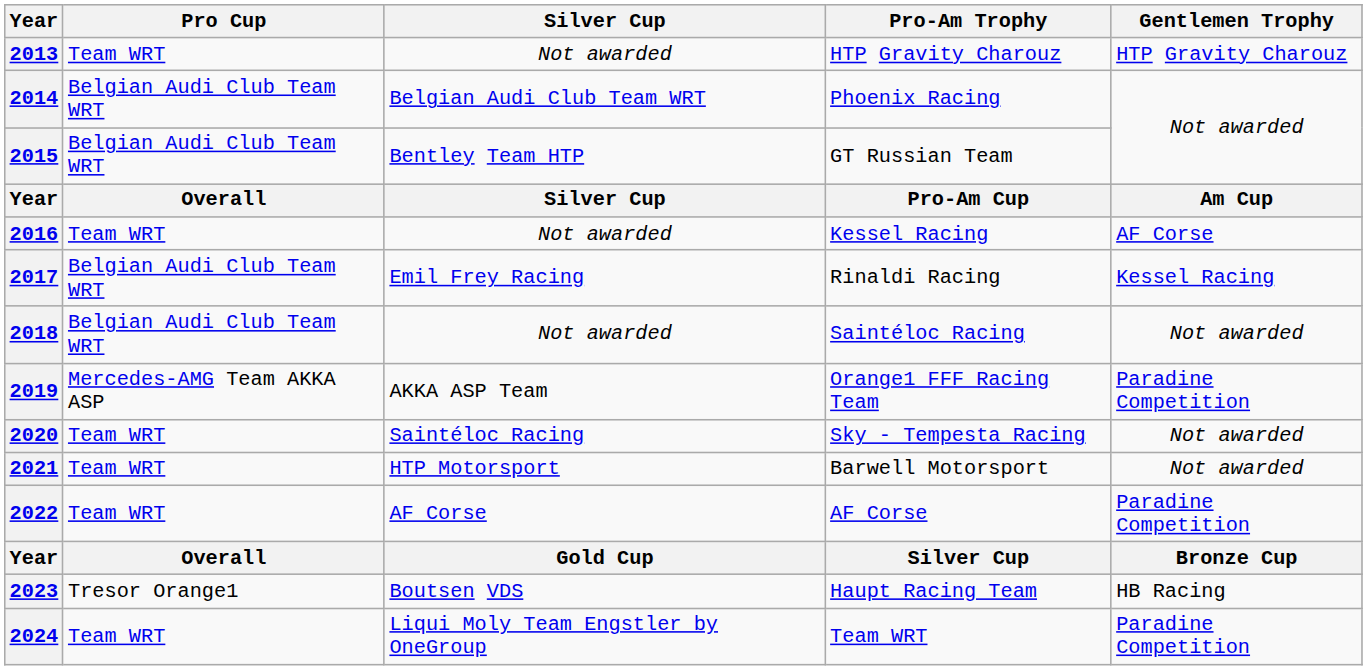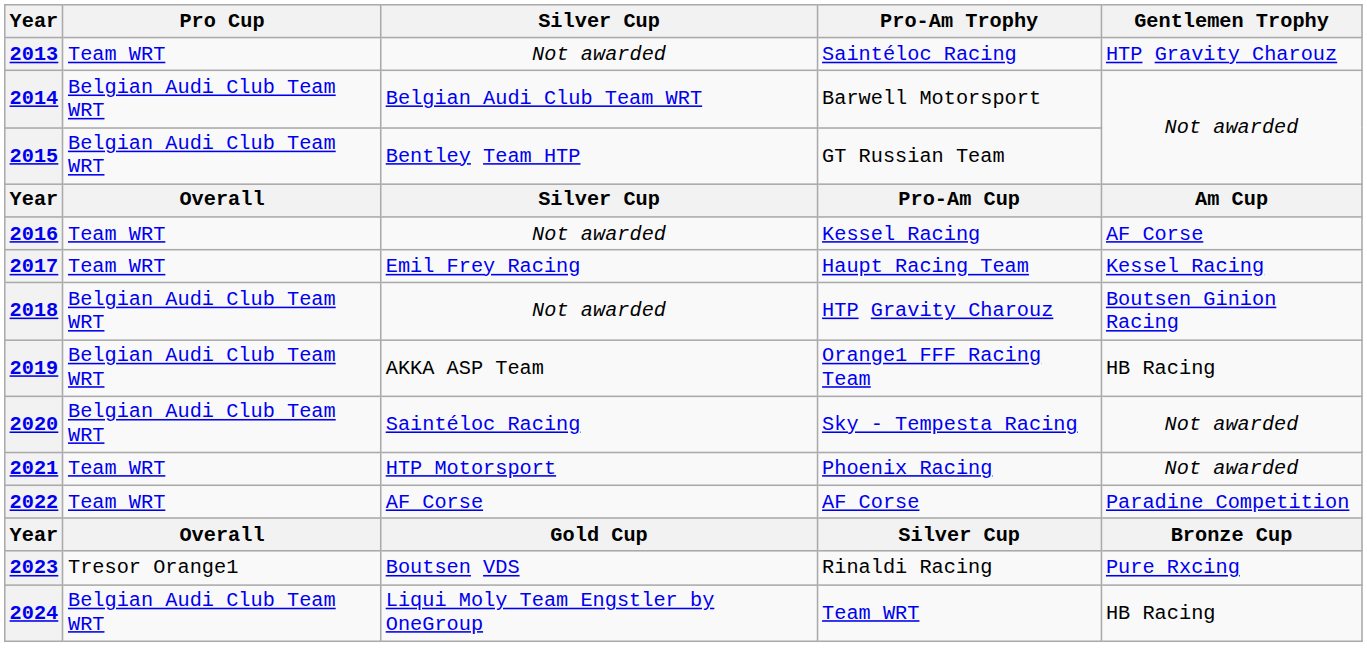 <table class="wikitable">
 <tr>
 <th>Year</th>
 <th>Pro Cup</th>
 <th>Silver Cup</th>
 <th>Pro-Am Trophy</th>
 <th>Gentlemen Trophy</th>
 </tr>
 <tr>
 <th><a href='#'>2013</a></th>
 <td> <a href='#'>Team WRT</a></td>
 <td align=center><em>Not awarded</em></td>
-<td> <a href='#'>HTP</a> <a href='#'>Gravity Charouz</a></td>
+<td> <a href='#'>Saintéloc Racing</a></td>
 <td> <a href='#'>HTP</a> <a href='#'>Gravity Charouz</a></td>
 </tr>
 <tr>
 <th><a href='#'>2014</a></th>
 <td> <a href='#'>Belgian Audi Club Team WRT</a></td>
 <td> <a href='#'>Belgian Audi Club Team WRT</a></td>
-<td> <a href='#'>Phoenix Racing</a></td>
+<td> Barwell Motorsport</td>
 <td rowspan=2 align=center><em>Not awarded</em></td>
 </tr>
 <tr>
 <th><a href='#'>2015</a></th>
 <td> <a href='#'>Belgian Audi Club Team WRT</a></td>
 <td> <a href='#'>Bentley</a> <a href='#'>Team HTP</a></td>
 <td> GT Russian Team</td>
 </tr>
 <tr>
 <th>Year</th>
 <th>Overall</th>
 <th>Silver Cup</th>
 <th>Pro-Am Cup</th>
 <th>Am Cup</th>
 </tr>
 <tr>
 <th><a href='#'>2016</a></th>
 <td> <a href='#'>Team WRT</a></td>
 <td align=center><em>Not awarded</em></td>
 <td> <a href='#'>Kessel Racing</a></td>
 <td> <a href='#'>AF Corse</a></td>
 </tr>
 <tr>
 <th><a href='#'>2017</a></th>
-<td> <a href='#'>Belgian Audi Club Team WRT</a></td>
+<td> <a href='#'>Team WRT</a></td>
 <td> <a href='#'>Emil Frey Racing</a></td>
-<td> Rinaldi Racing</td>
+<td> <a href='#'>Haupt Racing Team</a></td>
 <td> <a href='#'>Kessel Racing</a></td>
 </tr>
 <tr>
 <th><a href='#'>2018</a></th>
 <td> <a href='#'>Belgian Audi Club Team WRT</a></td>
 <td align=center><em>Not awarded</em></td>
-<td> <a href='#'>Saintéloc Racing</a></td>
-<td align=center><em>Not awarded</em></td>
+<td> <a href='#'>HTP</a> <a href='#'>Gravity Charouz</a></td>
+<td> <a href='#'>Boutsen Ginion Racing</a></td>
 </tr>
 <tr>
 <th><a href='#'>2019</a></th>
-<td> <a href='#'>Mercedes-AMG</a> Team AKKA ASP</td>
+<td> <a href='#'>Belgian Audi Club Team WRT</a></td>
 <td> AKKA ASP Team</td>
 <td> <a href='#'>Orange1 FFF Racing Team</a></td>
-<td> <a href='#'>Paradine Competition</a></td>
+<td> HB Racing</td>
 </tr>
 <tr>
 <th><a href='#'>2020</a></th>
-<td> <a href='#'>Team WRT</a></td>
+<td> <a href='#'>Belgian Audi Club Team WRT</a></td>
 <td> <a href='#'>Saintéloc Racing</a></td>
 <td> <a href='#'>Sky - Tempesta Racing</a></td>
 <td align=center><em>Not awarded</em></td>
 </tr>
 <tr>
 <th><a href='#'>2021</a></th>
 <td> <a href='#'>Team WRT</a></td>
 <td> <a href='#'>HTP Motorsport</a></td>
-<td> Barwell Motorsport</td>
+<td> <a href='#'>Phoenix Racing</a></td>
 <td align=center><em>Not awarded</em></td>
 </tr>
 <tr>
 <th><a href='#'>2022</a></th>
 <td> <a href='#'>Team WRT</a></td>
 <td> <a href='#'>AF Corse</a></td>
 <td> <a href='#'>AF Corse</a></td>
 <td> <a href='#'>Paradine Competition</a></td>
 </tr>
 <tr>
 <th>Year</th>
 <th>Overall</th>
 <th>Gold Cup</th>
 <th>Silver Cup</th>
 <th>Bronze Cup</th>
 </tr>
 <tr>
 <th><a href='#'>2023</a></th>
 <td> Tresor Orange1</td>
 <td> <a href='#'>Boutsen</a> <a href='#'>VDS</a></td>
-<td> <a href='#'>Haupt Racing Team</a></td>
-<td> HB Racing</td>
+<td> Rinaldi Racing</td>
+<td> <a href='#'>Pure Rxcing</a></td>
 </tr>
 <tr>
 <th><a href='#'>2024</a></th>
-<td> <a href='#'>Team WRT</a></td>
+<td> <a href='#'>Belgian Audi Club Team WRT</a></td>
 <td> <a href='#'>Liqui Moly Team Engstler by OneGroup</a></td>
 <td> <a href='#'>Team WRT</a></td>
-<td> <a href='#'>Paradine Competition</a></td>
+<td> HB Racing</td>
 </tr>
 </table>
